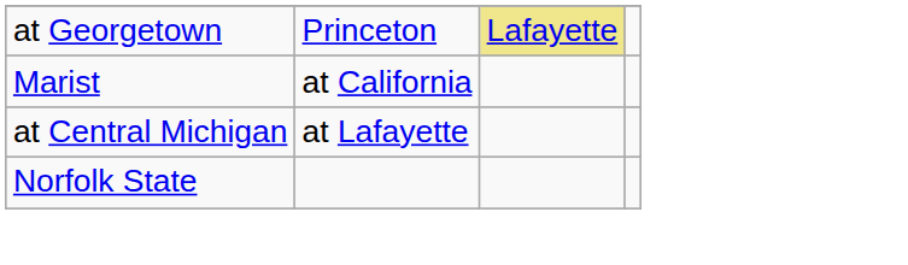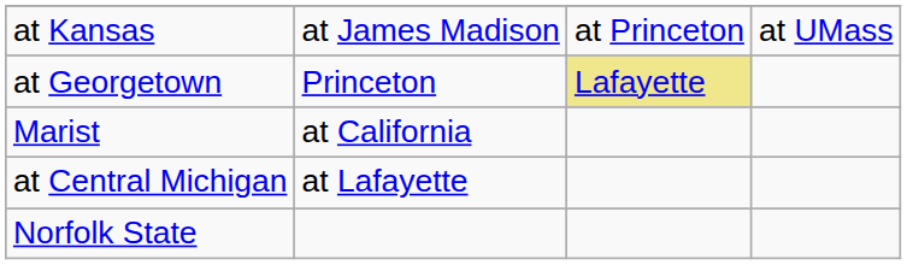 <table class="wikitable">
 <tr>
+</tr>
+<tr>
+<td>at <a href='#'>Kansas</a></td>
+<td>at <a href='#'>James Madison</a></td>
+<td>at <a href='#'>Princeton</a></td>
+<td>at <a href='#'>UMass</a></td>
 </tr>
 <tr>
 <td>at <a href='#'>Georgetown</a></td>
 <td><a href='#'>Princeton</a></td>
 <td style="background: khaki;"><a href='#'>Lafayette</a></td>
 <td></td>
 </tr>
 <tr>
 <td><a href='#'>Marist</a></td>
 <td>at <a href='#'>California</a></td>
 <td></td>
 <td></td>
 </tr>
 <tr>
 <td>at <a href='#'>Central Michigan</a></td>
 <td>at <a href='#'>Lafayette</a></td>
 <td></td>
 <td></td>
 </tr>
 <tr>
 <td><a href='#'>Norfolk State</a></td>
 <td></td>
 <td></td>
 <td></td>
 </tr>
 </table>
